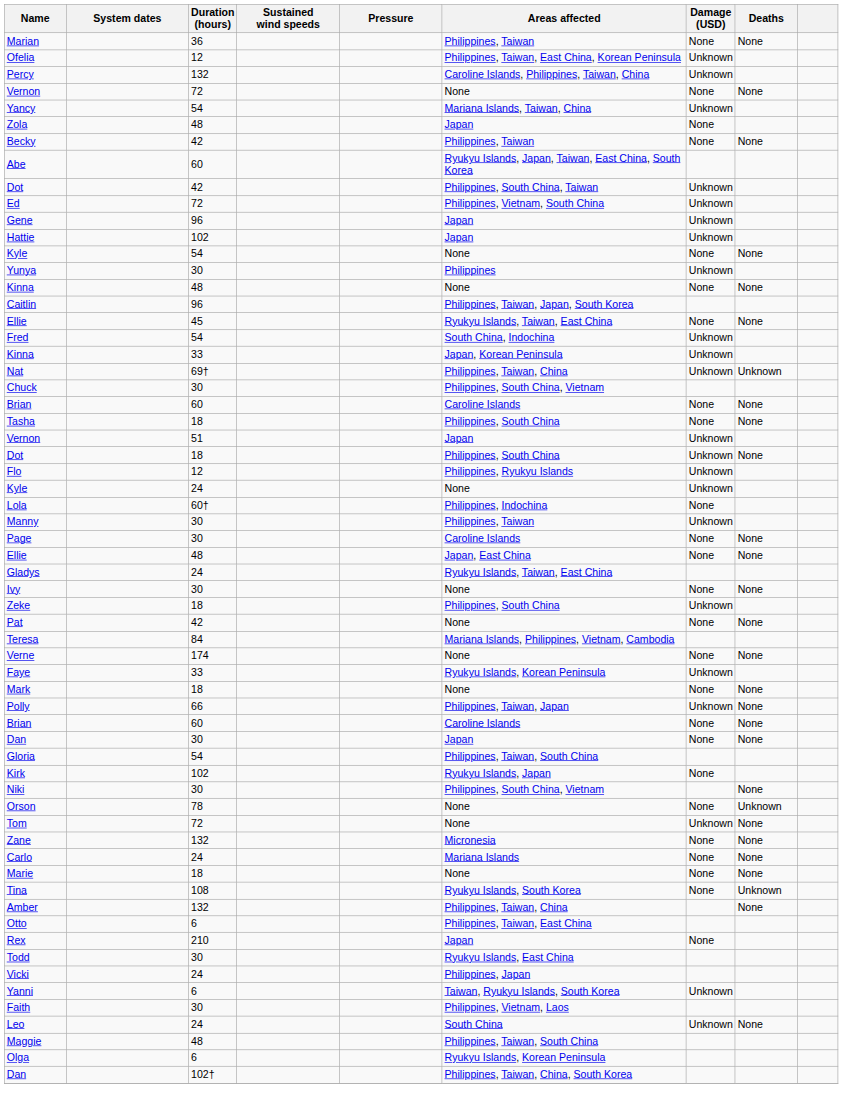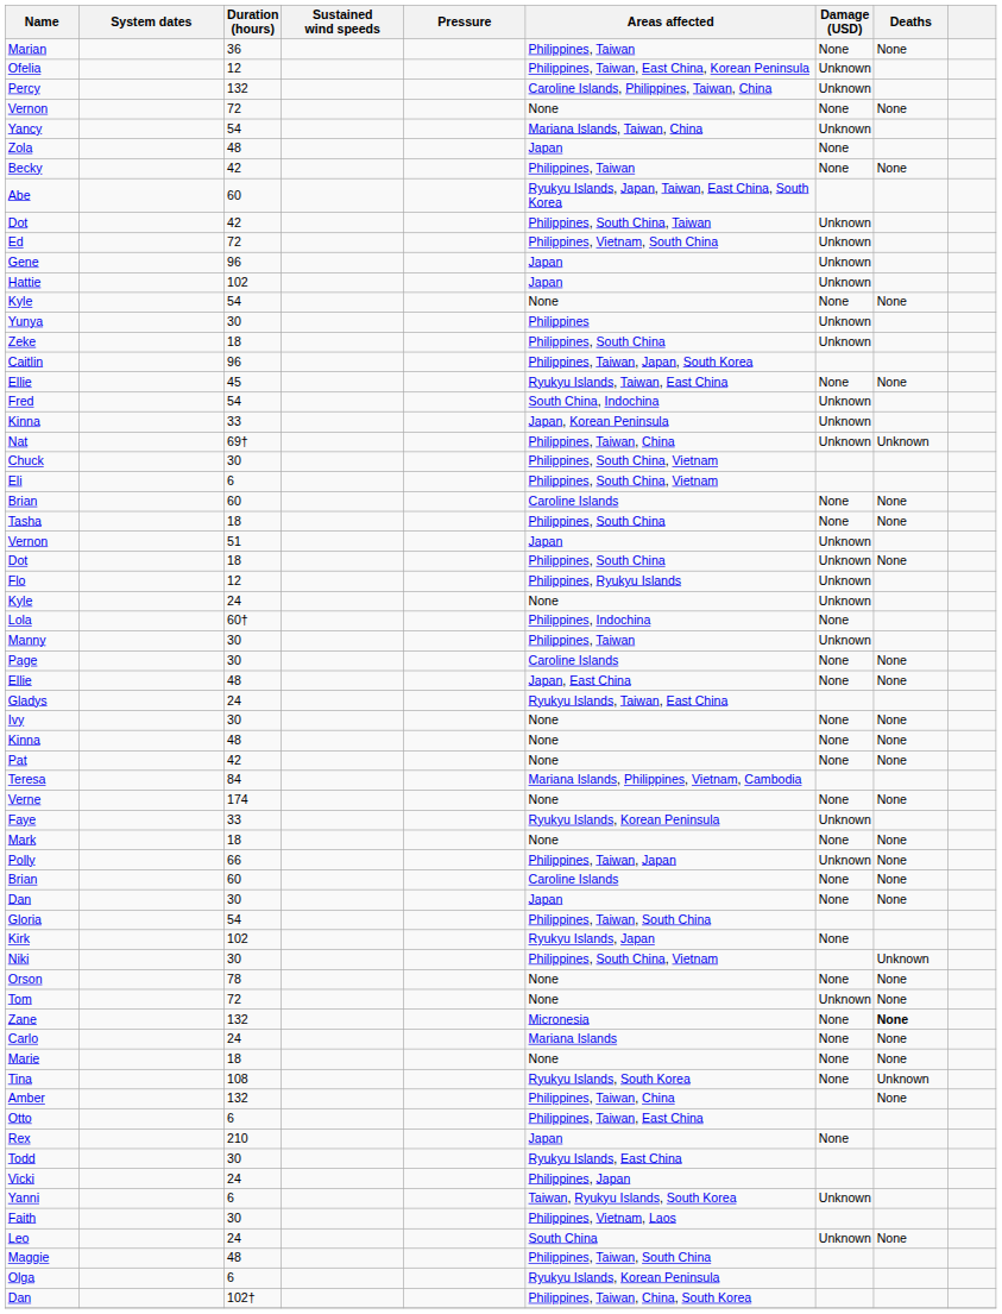 <table class="wikitable sortable" width="100%">
 <tr>
 <th scope="col" width="7.5%">Name</th>
 <th scope="col" width="15%">System dates</th>
 <th scope="col" width="5%">Duration<br>(hours)</th>
 <th scope="col" width="12.5%">Sustained<br>wind speeds</th>
 <th scope="col" width="12.5%">Pressure</th>
 <th scope="col" width="30%" class="unsortable">Areas affected</th>
 <th scope="col" width="5%">Damage<br>(USD)</th>
 <th scope="col" width="7.5%">Deaths</th>
 <th scope="col" width="5%" class="unsortable"></th>
 </tr>
 <tr>
 <td><a href='#'>Marian</a></td>
 <td></td>
 <td>36</td>
 <td></td>
 <td></td>
 <td><a href='#'>Philippines</a>, <a href='#'>Taiwan</a></td>
 <td>None</td>
 <td>None</td>
 <td></td>
 </tr>
 <tr>
 <td><a href='#'>Ofelia</a></td>
 <td></td>
 <td>12</td>
 <td></td>
 <td></td>
 <td><a href='#'>Philippines</a>, <a href='#'>Taiwan</a>, <a href='#'>East China</a>, <a href='#'>Korean Peninsula</a></td>
 <td>Unknown</td>
 <td></td>
 <td></td>
 </tr>
 <tr>
 <td><a href='#'>Percy</a></td>
 <td></td>
 <td>132</td>
 <td></td>
 <td></td>
 <td><a href='#'>Caroline Islands</a>, <a href='#'>Philippines</a>, <a href='#'>Taiwan</a>, <a href='#'>China</a></td>
 <td>Unknown</td>
 <td></td>
 <td></td>
 </tr>
 <tr>
 <td><a href='#'>Vernon</a></td>
 <td></td>
 <td>72</td>
 <td></td>
 <td></td>
 <td>None</td>
 <td>None</td>
 <td>None</td>
 <td></td>
 </tr>
 <tr>
 <td><a href='#'>Yancy</a></td>
 <td></td>
 <td>54</td>
 <td></td>
 <td></td>
 <td><a href='#'>Mariana Islands</a>, <a href='#'>Taiwan</a>, <a href='#'>China</a></td>
 <td>Unknown</td>
 <td></td>
 <td></td>
 </tr>
 <tr>
 <td><a href='#'>Zola</a></td>
 <td></td>
 <td>48</td>
 <td></td>
 <td></td>
 <td><a href='#'>Japan</a></td>
 <td>None</td>
 <td></td>
 <td></td>
 </tr>
 <tr>
 <td><a href='#'>Becky</a></td>
 <td></td>
 <td>42</td>
 <td></td>
 <td></td>
 <td><a href='#'>Philippines</a>, <a href='#'>Taiwan</a></td>
 <td>None</td>
 <td>None</td>
 <td></td>
 </tr>
 <tr>
 <td><a href='#'>Abe</a></td>
 <td></td>
 <td>60</td>
 <td></td>
 <td></td>
 <td><a href='#'>Ryukyu Islands</a>, <a href='#'>Japan</a>, <a href='#'>Taiwan</a>, <a href='#'>East China</a>, <a href='#'>South Korea</a></td>
 <td></td>
 <td></td>
 <td></td>
 </tr>
 <tr>
 <td><a href='#'>Dot</a></td>
 <td></td>
 <td>42</td>
 <td></td>
 <td></td>
 <td><a href='#'>Philippines</a>, <a href='#'>South China</a>, <a href='#'>Taiwan</a></td>
 <td>Unknown</td>
 <td></td>
 <td></td>
 </tr>
 <tr>
 <td><a href='#'>Ed</a></td>
 <td></td>
 <td>72</td>
 <td></td>
 <td></td>
 <td><a href='#'>Philippines</a>, <a href='#'>Vietnam</a>, <a href='#'>South China</a></td>
 <td>Unknown</td>
 <td></td>
 <td></td>
 </tr>
 <tr>
 <td><a href='#'>Gene</a></td>
 <td></td>
 <td>96</td>
 <td></td>
 <td></td>
 <td><a href='#'>Japan</a></td>
 <td>Unknown</td>
 <td></td>
 <td></td>
 </tr>
 <tr>
 <td><a href='#'>Hattie</a></td>
 <td></td>
 <td>102</td>
 <td></td>
 <td></td>
 <td><a href='#'>Japan</a></td>
 <td>Unknown</td>
 <td></td>
 <td></td>
 </tr>
 <tr>
 <td><a href='#'>Kyle</a></td>
 <td></td>
 <td>54</td>
 <td></td>
 <td></td>
 <td>None</td>
 <td>None</td>
 <td>None</td>
 <td></td>
 </tr>
 <tr>
 <td><a href='#'>Yunya</a></td>
 <td></td>
 <td>30</td>
 <td></td>
 <td></td>
 <td><a href='#'>Philippines</a></td>
 <td>Unknown</td>
 <td></td>
 <td></td>
 </tr>
 <tr>
-<td><a href='#'>Kinna</a></td>
+<td><a href='#'>Zeke</a></td>
 <td></td>
-<td>48</td>
+<td>18</td>
 <td></td>
 <td></td>
-<td>None</td>
-<td>None</td>
-<td>None</td>
+<td><a href='#'>Philippines</a>, <a href='#'>South China</a></td>
+<td>Unknown</td>
+<td></td>
 <td></td>
 </tr>
 <tr>
 <td><a href='#'>Caitlin</a></td>
 <td></td>
 <td>96</td>
 <td></td>
 <td></td>
 <td><a href='#'>Philippines</a>, <a href='#'>Taiwan</a>, <a href='#'>Japan</a>, <a href='#'>South Korea</a></td>
 <td></td>
 <td></td>
 <td></td>
 </tr>
 <tr>
 <td><a href='#'>Ellie</a></td>
 <td></td>
 <td>45</td>
 <td></td>
 <td></td>
 <td><a href='#'>Ryukyu Islands</a>, <a href='#'>Taiwan</a>, <a href='#'>East China</a></td>
 <td>None</td>
 <td>None</td>
 <td></td>
 </tr>
 <tr>
 <td><a href='#'>Fred</a></td>
 <td></td>
 <td>54</td>
 <td></td>
 <td></td>
 <td><a href='#'>South China</a>, <a href='#'>Indochina</a></td>
 <td>Unknown</td>
 <td></td>
 <td></td>
 </tr>
 <tr>
 <td><a href='#'>Kinna</a></td>
 <td></td>
 <td>33</td>
 <td></td>
 <td></td>
 <td><a href='#'>Japan</a>, <a href='#'>Korean Peninsula</a></td>
 <td>Unknown</td>
 <td></td>
 <td></td>
 </tr>
 <tr>
 <td><a href='#'>Nat</a></td>
 <td></td>
 <td>69†</td>
 <td></td>
 <td></td>
 <td><a href='#'>Philippines</a>, <a href='#'>Taiwan</a>, <a href='#'>China</a></td>
 <td>Unknown</td>
 <td>Unknown</td>
 <td></td>
 </tr>
 <tr>
 <td><a href='#'>Chuck</a></td>
 <td></td>
 <td>30</td>
+<td></td>
+<td></td>
+<td><a href='#'>Philippines</a>, <a href='#'>South China</a>, <a href='#'>Vietnam</a></td>
+<td></td>
+<td></td>
+<td></td>
+</tr>
+<tr>
+<td><a href='#'>Eli</a></td>
+<td></td>
+<td>6</td>
 <td></td>
 <td></td>
 <td><a href='#'>Philippines</a>, <a href='#'>South China</a>, <a href='#'>Vietnam</a></td>
 <td></td>
 <td></td>
 <td></td>
 </tr>
 <tr>
 <td><a href='#'>Brian</a></td>
 <td></td>
 <td>60</td>
 <td></td>
 <td></td>
 <td><a href='#'>Caroline Islands</a></td>
 <td>None</td>
 <td>None</td>
 <td></td>
 </tr>
 <tr>
 <td><a href='#'>Tasha</a></td>
 <td></td>
 <td>18</td>
 <td></td>
 <td></td>
 <td><a href='#'>Philippines</a>, <a href='#'>South China</a></td>
 <td>None</td>
 <td>None</td>
 <td></td>
 </tr>
 <tr>
 <td><a href='#'>Vernon</a></td>
 <td></td>
 <td>51</td>
 <td></td>
 <td></td>
 <td><a href='#'>Japan</a></td>
 <td>Unknown</td>
 <td></td>
 <td></td>
 </tr>
 <tr>
 <td><a href='#'>Dot</a></td>
 <td></td>
 <td>18</td>
 <td></td>
 <td></td>
 <td><a href='#'>Philippines</a>, <a href='#'>South China</a></td>
 <td>Unknown</td>
 <td>None</td>
 <td></td>
 </tr>
 <tr>
 <td><a href='#'>Flo</a></td>
 <td></td>
 <td>12</td>
 <td></td>
 <td></td>
 <td><a href='#'>Philippines</a>, <a href='#'>Ryukyu Islands</a></td>
 <td>Unknown</td>
 <td></td>
 <td></td>
 </tr>
 <tr>
 <td><a href='#'>Kyle</a></td>
 <td></td>
 <td>24</td>
 <td></td>
 <td></td>
 <td>None</td>
 <td>Unknown</td>
 <td></td>
 <td></td>
 </tr>
 <tr>
 <td><a href='#'>Lola</a></td>
 <td></td>
 <td>60†</td>
 <td></td>
 <td></td>
 <td><a href='#'>Philippines</a>, <a href='#'>Indochina</a></td>
 <td>None</td>
 <td></td>
 <td></td>
 </tr>
 <tr>
 <td><a href='#'>Manny</a></td>
 <td></td>
 <td>30</td>
 <td></td>
 <td></td>
 <td><a href='#'>Philippines</a>, <a href='#'>Taiwan</a></td>
 <td>Unknown</td>
 <td></td>
 <td></td>
 </tr>
 <tr>
 <td><a href='#'>Page</a></td>
 <td></td>
 <td>30</td>
 <td></td>
 <td></td>
 <td><a href='#'>Caroline Islands</a></td>
 <td>None</td>
 <td>None</td>
 <td></td>
 </tr>
 <tr>
 <td><a href='#'>Ellie</a></td>
 <td></td>
 <td>48</td>
 <td></td>
 <td></td>
 <td><a href='#'>Japan</a>, <a href='#'>East China</a></td>
 <td>None</td>
 <td>None</td>
 <td></td>
 </tr>
 <tr>
 <td><a href='#'>Gladys</a></td>
 <td></td>
 <td>24</td>
 <td></td>
 <td></td>
 <td><a href='#'>Ryukyu Islands</a>, <a href='#'>Taiwan</a>, <a href='#'>East China</a></td>
 <td></td>
 <td></td>
 <td></td>
 </tr>
 <tr>
 <td><a href='#'>Ivy</a></td>
 <td></td>
 <td>30</td>
 <td></td>
 <td></td>
 <td>None</td>
 <td>None</td>
 <td>None</td>
 <td></td>
 </tr>
 <tr>
-<td><a href='#'>Zeke</a></td>
+<td><a href='#'>Kinna</a></td>
 <td></td>
-<td>18</td>
+<td>48</td>
 <td></td>
 <td></td>
-<td><a href='#'>Philippines</a>, <a href='#'>South China</a></td>
-<td>Unknown</td>
-<td></td>
+<td>None</td>
+<td>None</td>
+<td>None</td>
 <td></td>
 </tr>
 <tr>
 <td><a href='#'>Pat</a></td>
 <td></td>
 <td>42</td>
 <td></td>
 <td></td>
 <td>None</td>
 <td>None</td>
 <td>None</td>
 <td></td>
 </tr>
 <tr>
 <td><a href='#'>Teresa</a></td>
 <td></td>
 <td>84</td>
 <td></td>
 <td></td>
 <td><a href='#'>Mariana Islands</a>, <a href='#'>Philippines</a>, <a href='#'>Vietnam</a>, <a href='#'>Cambodia</a></td>
 <td></td>
 <td></td>
 <td></td>
 </tr>
 <tr>
 <td><a href='#'>Verne</a></td>
 <td></td>
 <td>174</td>
 <td></td>
 <td></td>
 <td>None</td>
 <td>None</td>
 <td>None</td>
 <td></td>
 </tr>
 <tr>
 <td><a href='#'>Faye</a></td>
 <td></td>
 <td>33</td>
 <td></td>
 <td></td>
 <td><a href='#'>Ryukyu Islands</a>, <a href='#'>Korean Peninsula</a></td>
 <td>Unknown</td>
 <td></td>
 <td></td>
 </tr>
 <tr>
 <td><a href='#'>Mark</a></td>
 <td></td>
 <td>18</td>
 <td></td>
 <td></td>
 <td>None</td>
 <td>None</td>
 <td>None</td>
 <td></td>
 </tr>
 <tr>
 <td><a href='#'>Polly</a></td>
 <td></td>
 <td>66</td>
 <td></td>
 <td></td>
 <td><a href='#'>Philippines</a>, <a href='#'>Taiwan</a>, <a href='#'>Japan</a></td>
 <td>Unknown</td>
 <td>None</td>
 <td></td>
 </tr>
 <tr>
 <td><a href='#'>Brian</a></td>
 <td></td>
 <td>60</td>
 <td></td>
 <td></td>
 <td><a href='#'>Caroline Islands</a></td>
 <td>None</td>
 <td>None</td>
 <td></td>
 </tr>
 <tr>
 <td><a href='#'>Dan</a></td>
 <td></td>
 <td>30</td>
 <td></td>
 <td></td>
 <td><a href='#'>Japan</a></td>
 <td>None</td>
 <td>None</td>
 <td></td>
 </tr>
 <tr>
 <td><a href='#'>Gloria</a></td>
 <td></td>
 <td>54</td>
 <td></td>
 <td></td>
 <td><a href='#'>Philippines</a>, <a href='#'>Taiwan</a>, <a href='#'>South China</a></td>
 <td></td>
 <td></td>
 <td></td>
 </tr>
 <tr>
 <td><a href='#'>Kirk</a></td>
 <td></td>
 <td>102</td>
 <td></td>
 <td></td>
 <td><a href='#'>Ryukyu Islands</a>, <a href='#'>Japan</a></td>
 <td>None</td>
 <td></td>
 <td></td>
 </tr>
 <tr>
 <td><a href='#'>Niki</a></td>
 <td></td>
 <td>30</td>
 <td></td>
 <td></td>
 <td><a href='#'>Philippines</a>, <a href='#'>South China</a>, <a href='#'>Vietnam</a></td>
 <td></td>
-<td>None</td>
+<td>Unknown</td>
 <td></td>
 </tr>
 <tr>
 <td><a href='#'>Orson</a></td>
 <td></td>
 <td>78</td>
 <td></td>
 <td></td>
 <td>None</td>
 <td>None</td>
-<td>Unknown</td>
+<td>None</td>
 <td></td>
 </tr>
 <tr>
 <td><a href='#'>Tom</a></td>
 <td></td>
 <td>72</td>
 <td></td>
 <td></td>
 <td>None</td>
 <td>Unknown</td>
 <td>None</td>
 <td></td>
 </tr>
 <tr>
 <td><a href='#'>Zane</a></td>
 <td></td>
 <td>132</td>
 <td></td>
 <td></td>
 <td><a href='#'>Micronesia</a></td>
 <td>None</td>
-<td>None</td>
+<td><strong>None</strong></td>
 <td></td>
 </tr>
 <tr>
 <td><a href='#'>Carlo</a></td>
 <td></td>
 <td>24</td>
 <td></td>
 <td></td>
 <td><a href='#'>Mariana Islands</a></td>
 <td>None</td>
 <td>None</td>
 <td></td>
 </tr>
 <tr>
 <td><a href='#'>Marie</a></td>
 <td></td>
 <td>18</td>
 <td></td>
 <td></td>
 <td>None</td>
 <td>None</td>
 <td>None</td>
 <td></td>
 </tr>
 <tr>
 <td><a href='#'>Tina</a></td>
 <td></td>
 <td>108</td>
 <td></td>
 <td></td>
 <td><a href='#'>Ryukyu Islands</a>, <a href='#'>South Korea</a></td>
 <td>None</td>
 <td>Unknown</td>
 <td></td>
 </tr>
 <tr>
 <td><a href='#'>Amber</a></td>
 <td></td>
 <td>132</td>
 <td></td>
 <td></td>
 <td><a href='#'>Philippines</a>, <a href='#'>Taiwan</a>, <a href='#'>China</a></td>
 <td></td>
 <td>None</td>
 <td></td>
 </tr>
 <tr>
 <td><a href='#'>Otto</a></td>
 <td></td>
 <td>6</td>
 <td></td>
 <td></td>
 <td><a href='#'>Philippines</a>, <a href='#'>Taiwan</a>, <a href='#'>East China</a></td>
 <td></td>
 <td></td>
 <td></td>
 </tr>
 <tr>
 <td><a href='#'>Rex</a></td>
 <td></td>
 <td>210</td>
 <td></td>
 <td></td>
 <td><a href='#'>Japan</a></td>
 <td>None</td>
 <td></td>
 <td></td>
 </tr>
 <tr>
 <td><a href='#'>Todd</a></td>
 <td></td>
 <td>30</td>
 <td></td>
 <td></td>
 <td><a href='#'>Ryukyu Islands</a>, <a href='#'>East China</a></td>
 <td></td>
 <td></td>
 <td></td>
 </tr>
 <tr>
 <td><a href='#'>Vicki</a></td>
 <td></td>
 <td>24</td>
 <td></td>
 <td></td>
 <td><a href='#'>Philippines</a>, <a href='#'>Japan</a></td>
 <td></td>
 <td></td>
 <td></td>
 </tr>
 <tr>
 <td><a href='#'>Yanni</a></td>
 <td></td>
 <td>6</td>
 <td></td>
 <td></td>
 <td><a href='#'>Taiwan</a>, <a href='#'>Ryukyu Islands</a>, <a href='#'>South Korea</a></td>
 <td>Unknown</td>
 <td></td>
 <td></td>
 </tr>
 <tr>
 <td><a href='#'>Faith</a></td>
 <td></td>
 <td>30</td>
 <td></td>
 <td></td>
 <td><a href='#'>Philippines</a>, <a href='#'>Vietnam</a>, <a href='#'>Laos</a></td>
 <td></td>
 <td></td>
 <td></td>
 </tr>
 <tr>
 <td><a href='#'>Leo</a></td>
 <td></td>
 <td>24</td>
 <td></td>
 <td></td>
 <td><a href='#'>South China</a></td>
 <td>Unknown</td>
 <td>None</td>
 <td></td>
 </tr>
 <tr>
 <td><a href='#'>Maggie</a></td>
 <td></td>
 <td>48</td>
 <td></td>
 <td></td>
 <td><a href='#'>Philippines</a>, <a href='#'>Taiwan</a>, <a href='#'>South China</a></td>
 <td></td>
 <td></td>
 <td></td>
 </tr>
 <tr>
 <td><a href='#'>Olga</a></td>
 <td></td>
 <td>6</td>
 <td></td>
 <td></td>
 <td><a href='#'>Ryukyu Islands</a>, <a href='#'>Korean Peninsula</a></td>
 <td></td>
 <td></td>
 <td></td>
 </tr>
 <tr>
 <td><a href='#'>Dan</a></td>
 <td></td>
 <td>102†</td>
 <td></td>
 <td></td>
 <td><a href='#'>Philippines</a>, <a href='#'>Taiwan</a>, <a href='#'>China</a>, <a href='#'>South Korea</a></td>
 <td></td>
 <td></td>
 <td></td>
 </tr>
 <tr>
 </tr>
 </table>
